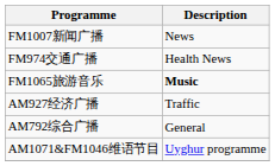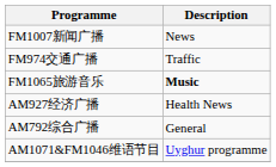 <table class="wikitable">
 <tr>
 <th>Programme</th>
 <th>Description</th>
 </tr>
 <tr>
 <td>FM1007新闻广播</td>
 <td>News</td>
 </tr>
 <tr>
 <td>FM974交通广播</td>
-<td>Health News</td>
+<td>Traffic</td>
 </tr>
 <tr>
 <td>FM1065旅游音乐</td>
 <td><strong>Music</strong></td>
 </tr>
 <tr>
 <td>AM927经济广播</td>
-<td>Traffic</td>
+<td>Health News</td>
 </tr>
 <tr>
 <td>AM792综合广播</td>
 <td>General</td>
 </tr>
 <tr>
 <td>AM1071&FM1046维语节目</td>
 <td><a href='#'>Uyghur</a> programme</td>
 </tr>
 <tr>
 </tr>
 </table>
